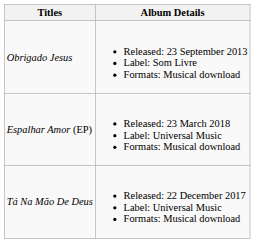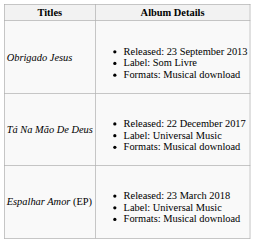 <table class="wikitable">
 <tr>
 <th>Titles</th>
 <th>Album Details</th>
 </tr>
 <tr>
 <td><em>Obrigado Jesus</em></td>
 <td><br><ul><li>Released: 23 September 2013</li><li>Label: Som Livre</li><li>Formats: Musical download</li></ul></td>
 </tr>
 <tr>
+<td><em>Tá Na Mão De Deus</em></td>
+<td><br><ul><li>Released: 22 December 2017</li><li>Label: Universal Music</li><li>Formats: Musical download</li></ul></td>
+</tr>
+<tr>
 <td><em>Espalhar Amor</em> (EP)</td>
 <td><br><ul><li>Released: 23 March 2018</li><li>Label: Universal Music</li><li>Formats: Musical download</li></ul></td>
 </tr>
-<tr>
-<td><em>Tá Na Mão De Deus</em></td>
-<td><br><ul><li>Released: 22 December 2017</li><li>Label: Universal Music</li><li>Formats: Musical download</li></ul></td>
-</tr>
 </table>
